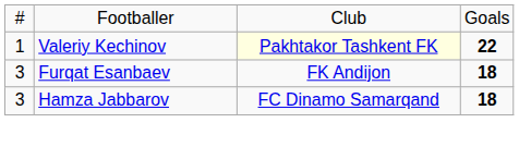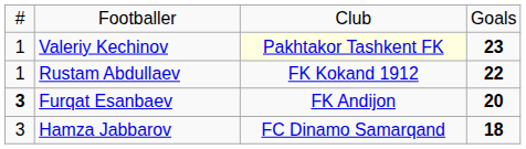 <table class="wikitable" style="text-align:center">
 <tr>
 <td width="20">#</td>
 <td width="180">Footballer</td>
 <td width="200">Club</td>
 <td width="40">Goals</td>
 </tr>
 <tr>
 <td>1</td>
 <td align="left"> <a href='#'>Valeriy Kechinov</a></td>
 <td style="background: lightyellow;"><a href='#'>Pakhtakor Tashkent FK</a></td>
+<td><strong>23</strong></td>
+</tr>
+<tr>
+<td>1</td>
+<td align="left"> <a href='#'>Rustam Abdullaev</a></td>
+<td><a href='#'>FK Kokand 1912</a></td>
 <td><strong>22</strong></td>
 </tr>
 <tr>
-<td>3</td>
+<td><strong>3</strong></td>
 <td align="left"> <a href='#'>Furqat Esanbaev</a></td>
 <td><a href='#'>FK Andijon</a></td>
-<td><strong>18</strong></td>
+<td><strong>20</strong></td>
 </tr>
 <tr>
 <td>3</td>
 <td align="left"> <a href='#'>Hamza Jabbarov</a></td>
 <td><a href='#'>FC Dinamo Samarqand</a></td>
 <td><strong>18</strong></td>
 </tr>
 </table>
